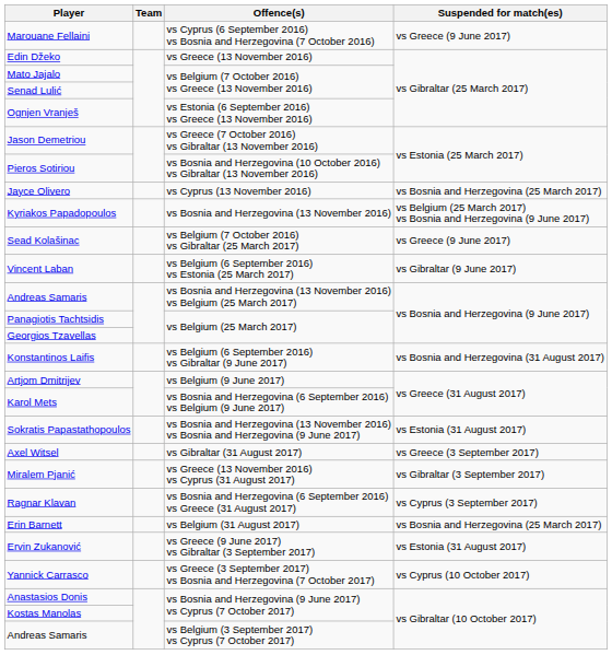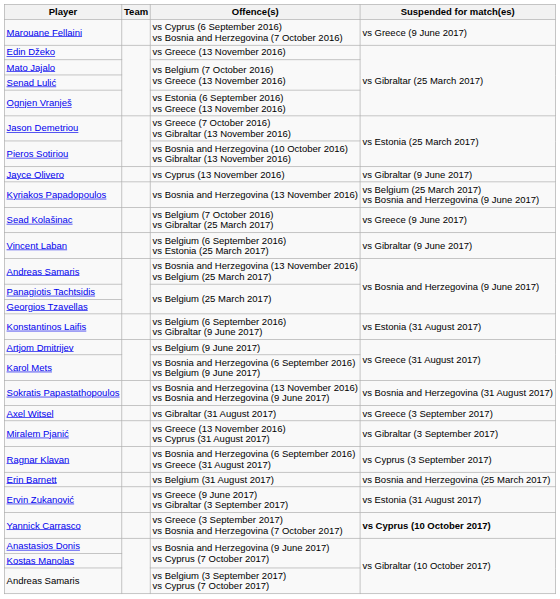 <table class="wikitable sortable" style="font-size:90%">
 <tr>
 <th>Player</th>
 <th>Team</th>
 <th>Offence(s)</th>
 <th>Suspended for match(es)</th>
 </tr>
 <tr>
 <td><a href='#'>Marouane Fellaini</a></td>
 <td></td>
 <td> vs Cyprus (6 September 2016)<br> vs Bosnia and Herzegovina (7 October 2016)</td>
 <td>vs Greece (9 June 2017)</td>
 </tr>
 <tr>
 <td><a href='#'>Edin Džeko</a></td>
 <td rowspan=4></td>
 <td> vs Greece (13 November 2016)</td>
 <td rowspan=4>vs Gibraltar (25 March 2017)</td>
 </tr>
 <tr>
 <td><a href='#'>Mato Jajalo</a></td>
 <td rowspan=2> vs Belgium (7 October 2016)<br> vs Greece (13 November 2016)</td>
 </tr>
 <tr>
 <td><a href='#'>Senad Lulić</a></td>
 </tr>
 <tr>
 <td><a href='#'>Ognjen Vranješ</a></td>
 <td> vs Estonia (6 September 2016)<br> vs Greece (13 November 2016)</td>
 </tr>
 <tr>
 <td><a href='#'>Jason Demetriou</a></td>
 <td rowspan=2></td>
 <td> vs Greece (7 October 2016)<br> vs Gibraltar (13 November 2016)</td>
 <td rowspan=2>vs Estonia (25 March 2017)</td>
 </tr>
 <tr>
 <td><a href='#'>Pieros Sotiriou</a></td>
 <td> vs Bosnia and Herzegovina (10 October 2016)<br> vs Gibraltar (13 November 2016)</td>
 </tr>
 <tr>
 <td><a href='#'>Jayce Olivero</a></td>
 <td></td>
 <td> vs Cyprus (13 November 2016)</td>
-<td>vs Bosnia and Herzegovina (25 March 2017)</td>
+<td>vs Gibraltar (9 June 2017)</td>
 </tr>
 <tr>
 <td><a href='#'>Kyriakos Papadopoulos</a></td>
 <td></td>
 <td> vs Bosnia and Herzegovina (13 November 2016)</td>
 <td>vs Belgium (25 March 2017)<br>vs Bosnia and Herzegovina (9 June 2017)</td>
 </tr>
 <tr>
 <td><a href='#'>Sead Kolašinac</a></td>
 <td></td>
 <td> vs Belgium (7 October 2016)<br> vs Gibraltar (25 March 2017)</td>
 <td>vs Greece (9 June 2017)</td>
 </tr>
 <tr>
 <td><a href='#'>Vincent Laban</a></td>
 <td></td>
 <td> vs Belgium (6 September 2016)<br> vs Estonia (25 March 2017)</td>
 <td>vs Gibraltar (9 June 2017)</td>
 </tr>
 <tr>
 <td><a href='#'>Andreas Samaris</a></td>
 <td rowspan=3></td>
 <td> vs Bosnia and Herzegovina (13 November 2016)<br> vs Belgium (25 March 2017)</td>
 <td rowspan=3>vs Bosnia and Herzegovina (9 June 2017)</td>
 </tr>
 <tr>
 <td><a href='#'>Panagiotis Tachtsidis</a></td>
 <td rowspan=2> vs Belgium (25 March 2017)</td>
 </tr>
 <tr>
 <td><a href='#'>Georgios Tzavellas</a></td>
 </tr>
 <tr>
 <td><a href='#'>Konstantinos Laifis</a></td>
 <td></td>
 <td> vs Belgium (6 September 2016)<br> vs Gibraltar (9 June 2017)</td>
-<td>vs Bosnia and Herzegovina (31 August 2017)</td>
+<td>vs Estonia (31 August 2017)</td>
 </tr>
 <tr>
 <td><a href='#'>Artjom Dmitrijev</a></td>
 <td rowspan=2></td>
 <td> vs Belgium (9 June 2017)</td>
 <td rowspan=2>vs Greece (31 August 2017)</td>
 </tr>
 <tr>
 <td><a href='#'>Karol Mets</a></td>
 <td> vs Bosnia and Herzegovina (6 September 2016)<br> vs Belgium (9 June 2017)</td>
 </tr>
 <tr>
 <td><a href='#'>Sokratis Papastathopoulos</a></td>
 <td></td>
 <td> vs Bosnia and Herzegovina (13 November 2016)<br> vs Bosnia and Herzegovina (9 June 2017)</td>
-<td>vs Estonia (31 August 2017)</td>
+<td>vs Bosnia and Herzegovina (31 August 2017)</td>
 </tr>
 <tr>
 <td><a href='#'>Axel Witsel</a></td>
 <td></td>
 <td> vs Gibraltar (31 August 2017)</td>
 <td>vs Greece (3 September 2017)</td>
 </tr>
 <tr>
 <td><a href='#'>Miralem Pjanić</a></td>
 <td></td>
 <td> vs Greece (13 November 2016)<br> vs Cyprus (31 August 2017)</td>
 <td>vs Gibraltar (3 September 2017)</td>
 </tr>
 <tr>
 <td><a href='#'>Ragnar Klavan</a></td>
 <td></td>
 <td> vs Bosnia and Herzegovina (6 September 2016)<br> vs Greece (31 August 2017)</td>
 <td>vs Cyprus (3 September 2017)</td>
 </tr>
 <tr>
 <td><a href='#'>Erin Barnett</a></td>
 <td></td>
 <td> vs Belgium (31 August 2017)</td>
 <td>vs Bosnia and Herzegovina (25 March 2017)</td>
 </tr>
 <tr>
 <td><a href='#'>Ervin Zukanović</a></td>
 <td></td>
 <td> vs Greece (9 June 2017)<br> vs Gibraltar (3 September 2017)</td>
 <td>vs Estonia (31 August 2017)</td>
 </tr>
 <tr>
 <td><a href='#'>Yannick Carrasco</a></td>
 <td></td>
 <td> vs Greece (3 September 2017)<br> vs Bosnia and Herzegovina (7 October 2017)</td>
-<td>vs Cyprus (10 October 2017)</td>
+<td><strong>vs Cyprus (10 October 2017)</strong></td>
 </tr>
 <tr>
 <td><a href='#'>Anastasios Donis</a></td>
 <td rowspan=3></td>
 <td rowspan=2> vs Bosnia and Herzegovina (9 June 2017)<br> vs Cyprus (7 October 2017)</td>
 <td rowspan=3>vs Gibraltar (10 October 2017)</td>
 </tr>
 <tr>
 <td><a href='#'>Kostas Manolas</a></td>
 </tr>
 <tr>
 <td>Andreas Samaris</td>
 <td> vs Belgium (3 September 2017)<br> vs Cyprus (7 October 2017)</td>
 </tr>
 </table>
